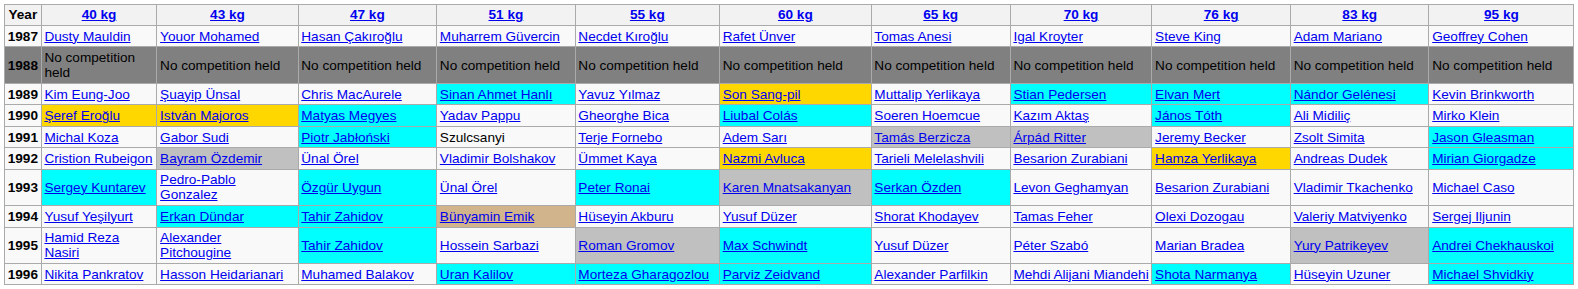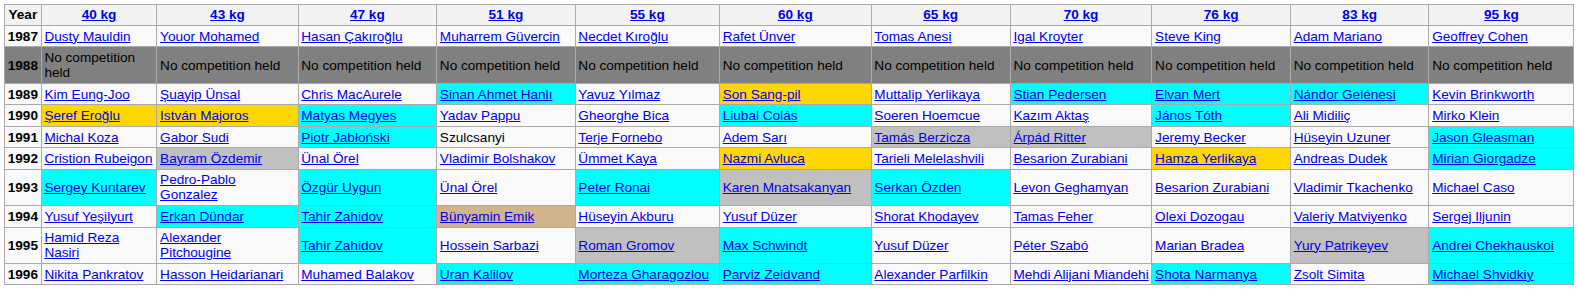 <table class="wikitable sortable"  style="font-size: 85%">
 <tr>
 <th>Year</th>
 <th width=200><a href='#'>40 kg</a></th>
 <th width=275><a href='#'>43 kg</a></th>
 <th width=275><a href='#'>47 kg</a></th>
 <th width=275><a href='#'>51 kg</a></th>
 <th width=275><a href='#'>55 kg</a></th>
 <th width=275><a href='#'>60 kg</a></th>
 <th width=275><a href='#'>65 kg</a></th>
 <th width=275><a href='#'>70 kg</a></th>
 <th width=275><a href='#'>76 kg</a></th>
 <th width=275><a href='#'>83 kg</a></th>
 <th width=275><a href='#'>95 kg</a></th>
 </tr>
 <tr>
 <td><strong>1987</strong></td>
 <td> <a href='#'>Dusty Mauldin</a></td>
 <td> <a href='#'>Youor Mohamed</a></td>
 <td> <a href='#'>Hasan Çakıroğlu</a></td>
 <td> <a href='#'>Muharrem Güvercin</a></td>
 <td> <a href='#'>Necdet Kıroğlu</a></td>
 <td> <a href='#'>Rafet Ünver</a></td>
 <td> <a href='#'>Tomas Anesi</a></td>
 <td> <a href='#'>Igal Kroyter</a></td>
 <td> <a href='#'>Steve King</a></td>
 <td> <a href='#'>Adam Mariano</a></td>
 <td> <a href='#'>Geoffrey Cohen</a></td>
 </tr>
 <tr>
 <td bgcolor="GRAY"><strong>1988</strong></td>
 <td bgcolor="GRAY">No competition held</td>
 <td bgcolor="GRAY">No competition held</td>
 <td bgcolor="GRAY">No competition held</td>
 <td bgcolor="GRAY">No competition held</td>
 <td bgcolor="GRAY">No competition held</td>
 <td bgcolor="GRAY">No competition held</td>
 <td bgcolor="GRAY">No competition held</td>
 <td bgcolor="GRAY">No competition held</td>
 <td bgcolor="GRAY">No competition held</td>
 <td bgcolor="GRAY">No competition held</td>
 <td bgcolor="GRAY">No competition held</td>
 </tr>
 <tr>
 <td><strong>1989</strong></td>
 <td> <a href='#'>Kim Eung-Joo</a></td>
 <td> <a href='#'>Şuayip Ünsal</a></td>
 <td> <a href='#'>Chris MacAurele</a></td>
 <td bgcolor="aqua"> <a href='#'>Sinan Ahmet Hanlı</a></td>
 <td> <a href='#'>Yavuz Yılmaz</a></td>
 <td bgcolor="gold"> <a href='#'>Son Sang-pil</a></td>
 <td> <a href='#'>Muttalip Yerlikaya</a></td>
 <td bgcolor="aqua"> <a href='#'>Stian Pedersen</a></td>
 <td bgcolor="aqua"> <a href='#'>Elvan Mert</a></td>
 <td bgcolor="aqua"> <a href='#'>Nándor Gelénesi</a></td>
 <td> <a href='#'>Kevin Brinkworth</a></td>
 </tr>
 <tr>
 <td><strong>1990</strong></td>
 <td bgcolor="gold"> <a href='#'>Şeref Eroğlu</a></td>
 <td bgcolor="gold"> <a href='#'>István Majoros</a></td>
 <td bgcolor="aqua"> <a href='#'>Matyas Megyes</a></td>
 <td> <a href='#'>Yadav Pappu</a></td>
 <td> <a href='#'>Gheorghe Bica</a></td>
 <td bgcolor="aqua"> <a href='#'>Liubal Colás</a></td>
 <td> <a href='#'>Soeren Hoemcue</a></td>
 <td> <a href='#'>Kazım Aktaş</a></td>
 <td bgcolor="aqua"> <a href='#'>János Tóth</a></td>
 <td> <a href='#'>Ali Midiliç</a></td>
 <td> <a href='#'>Mirko Klein</a></td>
 </tr>
 <tr>
 <td><strong>1991</strong></td>
 <td> <a href='#'>Michal Koza</a></td>
 <td> <a href='#'>Gabor Sudi</a></td>
 <td bgcolor="aqua"> <a href='#'>Piotr Jabłoński</a></td>
 <td> Szulcsanyi</td>
 <td> <a href='#'>Terje Fornebo</a></td>
 <td> <a href='#'>Adem Sarı</a></td>
 <td bgcolor="Silver"> <a href='#'>Tamás Berzicza</a></td>
 <td bgcolor="Silver"> <a href='#'>Árpád Ritter</a></td>
 <td> <a href='#'>Jeremy Becker</a></td>
-<td> <a href='#'>Zsolt Simita</a></td>
+<td> <a href='#'>Hüseyin Uzuner</a></td>
 <td bgcolor="aqua"> <a href='#'>Jason Gleasman</a></td>
 </tr>
 <tr>
 <td><strong>1992</strong></td>
 <td> <a href='#'>Cristion Rubeigon</a></td>
 <td bgcolor="Silver"> <a href='#'>Bayram Özdemir</a></td>
 <td> <a href='#'>Ünal Örel</a></td>
 <td> <a href='#'>Vladimir Bolshakov</a></td>
 <td> <a href='#'>Ümmet Kaya</a></td>
 <td bgcolor="gold"> <a href='#'>Nazmi Avluca</a></td>
 <td> <a href='#'>Tarieli Melelashvili</a></td>
 <td> <a href='#'>Besarion Zurabiani</a></td>
 <td bgcolor="gold"> <a href='#'>Hamza Yerlikaya</a></td>
 <td> <a href='#'>Andreas Dudek</a></td>
 <td bgcolor="aqua"> <a href='#'>Mirian Giorgadze</a></td>
 </tr>
 <tr>
 <td><strong>1993</strong></td>
 <td bgcolor="aqua"> <a href='#'>Sergey Kuntarev</a></td>
 <td> <a href='#'>Pedro-Pablo Gonzalez</a></td>
 <td bgcolor="aqua"> <a href='#'>Özgür Uygun</a></td>
 <td> <a href='#'>Ünal Örel</a></td>
 <td bgcolor="aqua"> <a href='#'>Peter Ronai</a></td>
 <td bgcolor="Silver"> <a href='#'>Karen Mnatsakanyan</a></td>
 <td bgcolor="aqua"> <a href='#'>Serkan Özden</a></td>
 <td> <a href='#'>Levon Geghamyan</a></td>
 <td> <a href='#'>Besarion Zurabiani</a></td>
 <td> <a href='#'>Vladimir Tkachenko</a></td>
 <td> <a href='#'>Michael Caso</a></td>
 </tr>
 <tr>
 <td><strong>1994</strong></td>
 <td> <a href='#'>Yusuf Yeşilyurt</a></td>
 <td bgcolor="aqua"> <a href='#'>Erkan Dündar</a></td>
 <td bgcolor="aqua"> <a href='#'>Tahir Zahidov</a></td>
 <td bgcolor=#D2B48C> <a href='#'>Bünyamin Emik</a></td>
 <td> <a href='#'>Hüseyin Akburu</a></td>
 <td> <a href='#'>Yusuf Düzer</a></td>
 <td> <a href='#'>Shorat Khodayev</a></td>
 <td> <a href='#'>Tamas Feher</a></td>
 <td> <a href='#'>Olexi Dozogau</a></td>
 <td> <a href='#'>Valeriy Matviyenko</a></td>
 <td> <a href='#'>Sergej Iljunin</a></td>
 </tr>
 <tr>
 <td><strong>1995</strong></td>
 <td> <a href='#'>Hamid Reza Nasiri</a></td>
 <td> <a href='#'>Alexander Pitchougine</a></td>
 <td bgcolor="aqua"> <a href='#'>Tahir Zahidov</a></td>
 <td> <a href='#'>Hossein Sarbazi</a></td>
 <td bgcolor="Silver"> <a href='#'>Roman Gromov</a></td>
 <td bgcolor="aqua"> <a href='#'>Max Schwindt</a></td>
 <td> <a href='#'>Yusuf Düzer</a></td>
 <td> <a href='#'>Péter Szabó</a></td>
 <td> <a href='#'>Marian Bradea</a></td>
 <td bgcolor="Silver">  <a href='#'>Yury Patrikeyev</a></td>
 <td bgcolor="aqua"> <a href='#'>Andrei Chekhauskoi</a></td>
 </tr>
 <tr>
 <td><strong>1996</strong></td>
 <td> <a href='#'>Nikita Pankratov</a></td>
 <td> <a href='#'>Hasson Heidarianari</a></td>
 <td> <a href='#'>Muhamed Balakov</a></td>
 <td bgcolor="aqua"> <a href='#'>Uran Kalilov</a></td>
 <td bgcolor="aqua"> <a href='#'>Morteza Gharagozlou</a></td>
 <td bgcolor="aqua"> <a href='#'>Parviz Zeidvand</a></td>
 <td> <a href='#'>Alexander Parfilkin</a></td>
 <td> <a href='#'>Mehdi Alijani Miandehi</a></td>
 <td bgcolor="aqua"> <a href='#'>Shota Narmanya</a></td>
-<td> <a href='#'>Hüseyin Uzuner</a></td>
+<td> <a href='#'>Zsolt Simita</a></td>
 <td bgcolor="aqua"> <a href='#'>Michael Shvidkiy</a></td>
 </tr>
 <tr>
 </tr>
 </table>
